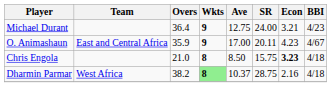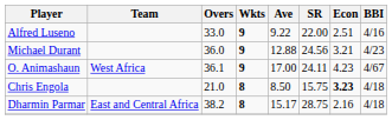 <table class="wikitable sortable">
 <tr>
 <th>Player</th>
 <th>Team</th>
 <th>Overs</th>
 <th>Wkts</th>
 <th>Ave</th>
 <th>SR</th>
 <th>Econ</th>
 <th>BBI</th>
 </tr>
 <tr>
+<td><a href='#'>Alfred Luseno</a></td>
+<td></td>
+<td>33.0</td>
+<td><strong>9</strong></td>
+<td>9.22</td>
+<td>22.00</td>
+<td>2.51</td>
+<td>4/16</td>
+</tr>
+<tr>
 <td><a href='#'>Michael Durant</a></td>
 <td></td>
-<td>36.4</td>
+<td>36.0</td>
 <td><strong>9</strong></td>
-<td>12.75</td>
-<td>24.00</td>
+<td>12.88</td>
+<td>24.56</td>
 <td>3.21</td>
 <td>4/23</td>
 </tr>
 <tr>
 <td><a href='#'>O. Animashaun</a></td>
-<td> <a href='#'>East and Central Africa</a></td>
-<td>35.9</td>
+<td> <a href='#'>West Africa</a></td>
+<td>36.1</td>
 <td><strong>9</strong></td>
 <td>17.00</td>
-<td>20.11</td>
+<td>24.11</td>
 <td>4.23</td>
 <td>4/67</td>
 </tr>
 <tr>
 <td><a href='#'>Chris Engola</a></td>
 <td></td>
 <td>21.0</td>
 <td><strong>8</strong></td>
 <td>8.50</td>
 <td>15.75</td>
 <td><strong>3.23</strong></td>
 <td>4/18</td>
 </tr>
 <tr>
 <td><a href='#'>Dharmin Parmar</a></td>
-<td> <a href='#'>West Africa</a></td>
+<td> <a href='#'>East and Central Africa</a></td>
 <td>38.2</td>
-<td style="background: lightgreen;"><strong>8</strong></td>
-<td>10.37</td>
+<td><strong>8</strong></td>
+<td>15.17</td>
 <td>28.75</td>
 <td>2.16</td>
 <td>4/18</td>
 </tr>
 <tr>
 </tr>
 </table>
